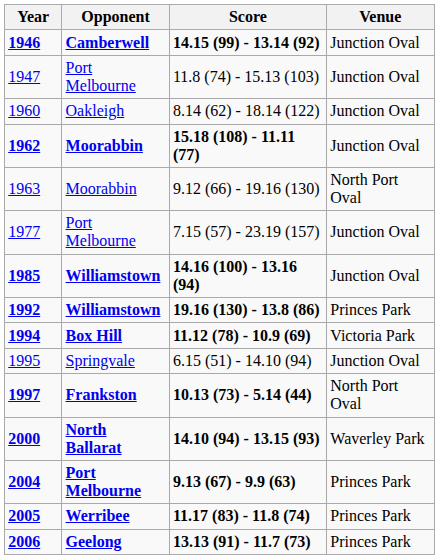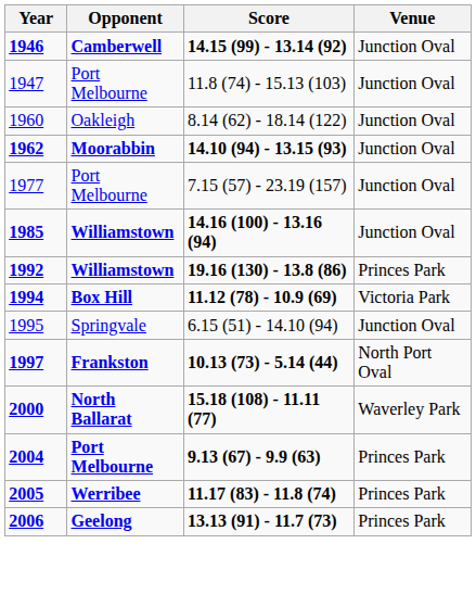 <table class="wikitable sortable">
 <tr>
 <th width=50px>Year</th>
 <th width=100px>Opponent</th>
 <th width=150px>Score</th>
 <th width=100px>Venue</th>
 </tr>
 <tr>
 <td><strong><a href='#'>1946</a></strong></td>
 <td><strong><a href='#'>Camberwell</a></strong></td>
 <td><strong>14.15 (99) - 13.14 (92)</strong></td>
 <td>Junction Oval</td>
 </tr>
 <tr>
 <td><a href='#'>1947</a></td>
 <td><a href='#'>Port Melbourne</a></td>
 <td>11.8 (74) - 15.13 (103)</td>
 <td>Junction Oval</td>
 </tr>
 <tr>
 <td><a href='#'>1960</a></td>
 <td><a href='#'>Oakleigh</a></td>
 <td>8.14 (62) - 18.14 (122)</td>
 <td>Junction Oval</td>
 </tr>
 <tr>
 <td><strong><a href='#'>1962</a></strong></td>
 <td><strong><a href='#'>Moorabbin</a></strong></td>
-<td><strong>15.18 (108) - 11.11 (77)</strong></td>
+<td><strong>14.10 (94) - 13.15 (93)</strong></td>
 <td>Junction Oval</td>
-</tr>
-<tr>
-<td><a href='#'>1963</a></td>
-<td><a href='#'>Moorabbin</a></td>
-<td>9.12 (66) - 19.16 (130)</td>
-<td>North Port Oval</td>
 </tr>
 <tr>
 <td><a href='#'>1977</a></td>
 <td><a href='#'>Port Melbourne</a></td>
 <td>7.15 (57) - 23.19 (157)</td>
 <td>Junction Oval</td>
 </tr>
 <tr>
 <td><strong><a href='#'>1985</a></strong></td>
 <td><strong><a href='#'>Williamstown</a></strong></td>
 <td><strong>14.16 (100) - 13.16 (94)</strong></td>
 <td>Junction Oval</td>
 </tr>
 <tr>
 <td><strong><a href='#'>1992</a></strong></td>
 <td><strong><a href='#'>Williamstown</a></strong></td>
 <td><strong>19.16 (130) - 13.8 (86)</strong></td>
 <td>Princes Park</td>
 </tr>
 <tr>
 <td><strong><a href='#'>1994</a></strong></td>
 <td><strong><a href='#'>Box Hill</a></strong></td>
 <td><strong>11.12 (78) - 10.9 (69)</strong></td>
 <td>Victoria Park</td>
 </tr>
 <tr>
 <td><a href='#'>1995</a></td>
 <td><a href='#'>Springvale</a></td>
 <td>6.15 (51) - 14.10 (94)</td>
 <td>Junction Oval</td>
 </tr>
 <tr>
 <td><strong><a href='#'>1997</a></strong></td>
 <td><strong><a href='#'>Frankston</a></strong></td>
 <td><strong>10.13 (73) - 5.14 (44)</strong></td>
 <td>North Port Oval</td>
 </tr>
 <tr>
 <td><strong><a href='#'>2000</a></strong></td>
 <td><strong><a href='#'>North Ballarat</a></strong></td>
-<td><strong>14.10 (94) - 13.15 (93)</strong></td>
+<td><strong>15.18 (108) - 11.11 (77)</strong></td>
 <td>Waverley Park</td>
 </tr>
 <tr>
 <td><strong><a href='#'>2004</a></strong></td>
 <td><strong><a href='#'>Port Melbourne</a></strong></td>
 <td><strong>9.13 (67) - 9.9 (63)</strong></td>
 <td>Princes Park</td>
 </tr>
 <tr>
 <td><strong><a href='#'>2005</a></strong></td>
 <td><strong><a href='#'>Werribee</a></strong></td>
 <td><strong>11.17 (83) - 11.8 (74)</strong></td>
 <td>Princes Park</td>
 </tr>
 <tr>
 <td><strong><a href='#'>2006</a></strong></td>
 <td><strong><a href='#'>Geelong</a></strong></td>
 <td><strong>13.13 (91) - 11.7 (73)</strong></td>
 <td>Princes Park</td>
 </tr>
 </table>
